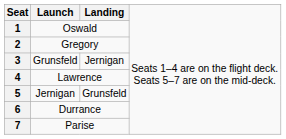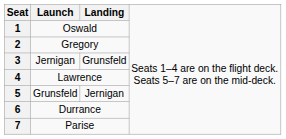 <table class="wikitable" style="text-align:center">
 <tr>
 <th>Seat</th>
 <th>Launch</th>
 <th>Landing</th>
 <td rowspan=8><br>Seats 1–4 are on the flight deck.<br>Seats 5–7 are on the mid-deck.</td>
 </tr>
 <tr>
 <th>1</th>
 <td colspan=2>Oswald</td>
 </tr>
 <tr>
 <th>2</th>
 <td colspan=2>Gregory</td>
 </tr>
 <tr>
 <th>3</th>
+<td>Jernigan</td>
 <td>Grunsfeld</td>
-<td>Jernigan</td>
 </tr>
 <tr>
 <th>4</th>
 <td colspan=2>Lawrence</td>
 </tr>
 <tr>
 <th>5</th>
+<td>Grunsfeld</td>
 <td>Jernigan</td>
-<td>Grunsfeld</td>
 </tr>
 <tr>
 <th>6</th>
 <td colspan=2>Durrance</td>
 </tr>
 <tr>
 <th>7</th>
 <td colspan=2>Parise</td>
 </tr>
 </table>
